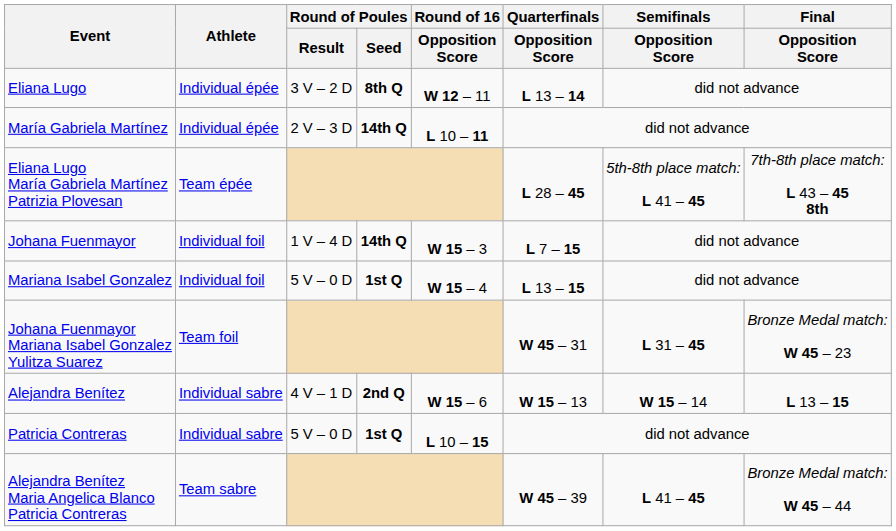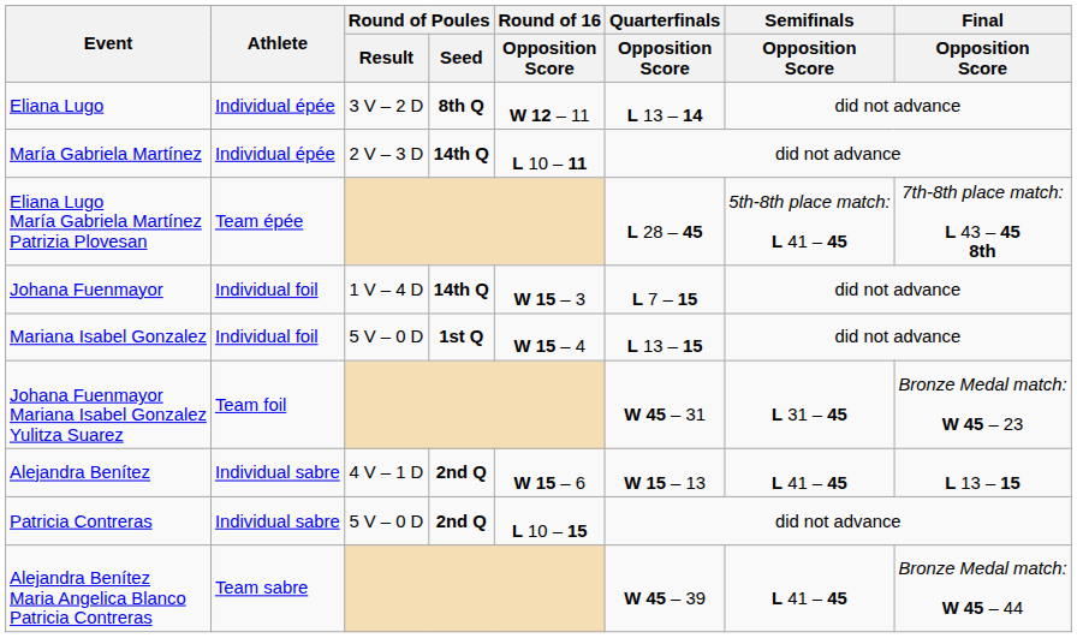 <table class="wikitable" style="font-size:90%;">
 <tr>
 <th rowspan=2>Event</th>
 <th rowspan=2>Athlete</th>
 <th colspan=2>Round of Poules</th>
 <th>Round of 16</th>
 <th>Quarterfinals</th>
 <th>Semifinals</th>
 <th>Final</th>
 </tr>
 <tr>
 <th>Result</th>
 <th>Seed</th>
 <th>Opposition<br>Score</th>
 <th>Opposition<br>Score</th>
 <th>Opposition<br>Score</th>
 <th>Opposition<br>Score</th>
 </tr>
 <tr>
 <td><a href='#'>Eliana Lugo</a></td>
 <td><a href='#'>Individual épée</a></td>
 <td align=center>3 V – 2 D</td>
 <td align=center><strong>8th Q</strong></td>
 <td align=center><br><strong>W</strong> <strong>12</strong> – 11</td>
 <td align=center><br><strong>L</strong> 13 – <strong>14</strong></td>
 <td style="text-align:center;" colspan="7">did not advance</td>
 </tr>
 <tr>
 <td><a href='#'>María Gabriela Martínez</a></td>
 <td><a href='#'>Individual épée</a></td>
 <td align=center>2 V – 3 D</td>
 <td align=center><strong>14th Q</strong></td>
 <td align=center><br><strong>L</strong> 10 – <strong>11</strong></td>
 <td style="text-align:center;" colspan="7">did not advance</td>
 </tr>
 <tr>
 <td><a href='#'>Eliana Lugo</a><br><a href='#'>María Gabriela Martínez</a><br><a href='#'>Patrizia Plovesan</a></td>
 <td><a href='#'>Team épée</a></td>
 <td colspan="3" style="background:wheat;"></td>
 <td align=center><br><strong>L</strong> 28 – <strong>45</strong></td>
 <td align=center><em>5th-8th place match:</em><br><br><strong>L</strong> 41 – <strong>45</strong></td>
 <td align=center><em>7th-8th place match:</em><br><br><strong>L</strong> 43 – <strong>45</strong><br><strong>8th</strong></td>
 </tr>
 <tr>
 <td><a href='#'>Johana Fuenmayor</a></td>
 <td><a href='#'>Individual foil</a></td>
 <td align=center>1 V – 4 D</td>
 <td align=center><strong>14th Q</strong></td>
 <td align=center><br><strong>W</strong> <strong>15</strong> – 3</td>
 <td align=center><br><strong>L</strong> 7 – <strong>15</strong></td>
 <td style="text-align:center;" colspan="7">did not advance</td>
 </tr>
 <tr>
 <td><a href='#'>Mariana Isabel Gonzalez</a></td>
 <td><a href='#'>Individual foil</a></td>
 <td align=center>5 V – 0 D</td>
 <td align=center><strong>1st Q</strong></td>
 <td align=center><br><strong>W</strong> <strong>15</strong> – 4</td>
 <td align=center><br><strong>L</strong> 13 – <strong>15</strong></td>
 <td style="text-align:center;" colspan="7">did not advance</td>
 </tr>
 <tr>
 <td><br><a href='#'>Johana Fuenmayor</a><br><a href='#'>Mariana Isabel Gonzalez</a><br><a href='#'>Yulitza Suarez</a></td>
 <td><a href='#'>Team foil</a></td>
 <td colspan="3" style="background:wheat;"></td>
 <td align=center><br><strong>W</strong> <strong>45</strong> – 31</td>
 <td align=center><br><strong>L</strong> 31 – <strong>45</strong></td>
 <td align=center><em>Bronze Medal match:</em><br><br><strong>W</strong> <strong>45</strong> – 23<br></td>
 </tr>
 <tr>
 <td><a href='#'>Alejandra Benítez</a></td>
 <td><a href='#'>Individual sabre</a></td>
 <td align=center>4 V – 1 D</td>
 <td align=center><strong>2nd Q</strong></td>
 <td align=center><br><strong>W</strong> <strong>15</strong> – 6</td>
 <td align=center><br><strong>W</strong> <strong>15</strong> – 13</td>
-<td align=center><br><strong>W</strong> <strong>15</strong> – 14</td>
+<td align=center><br><strong>L</strong> 41 – <strong>45</strong></td>
 <td align=center><br><strong>L</strong> 13 – <strong>15</strong><br></td>
 </tr>
 <tr>
 <td><a href='#'>Patricia Contreras</a></td>
 <td><a href='#'>Individual sabre</a></td>
 <td align=center>5 V – 0 D</td>
-<td align=center><strong>1st Q</strong></td>
+<td align=center><strong>2nd Q</strong></td>
 <td align=center><br><strong>L</strong> 10 – <strong>15</strong></td>
 <td style="text-align:center;" colspan="7">did not advance</td>
 </tr>
 <tr>
 <td><br><a href='#'>Alejandra Benítez</a><br><a href='#'>Maria Angelica Blanco</a><br><a href='#'>Patricia Contreras</a></td>
 <td><a href='#'>Team sabre</a></td>
 <td colspan="3" style="background:wheat;"></td>
 <td align=center><br><strong>W</strong> <strong>45</strong> – 39</td>
 <td align=center><br><strong>L</strong> 41 – <strong>45</strong></td>
 <td align=center><em>Bronze Medal match:</em><br><br><strong>W</strong> <strong>45</strong> – 44<br></td>
 </tr>
 </table>
